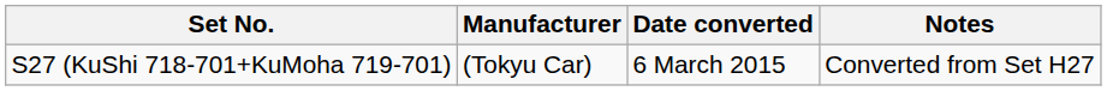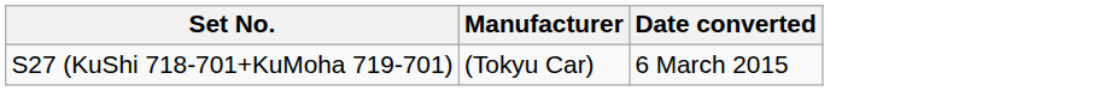 <table class="wikitable">
 <tr>
 <th>Set No.</th>
 <th>Manufacturer</th>
 <th>Date converted</th>
-<th>Notes</th>
 </tr>
 <tr>
 <td>S27 (KuShi 718-701+KuMoha 719-701)</td>
 <td>(Tokyu Car)</td>
 <td>6 March 2015</td>
-<td>Converted from Set H27</td>
 </tr>
 </table>
